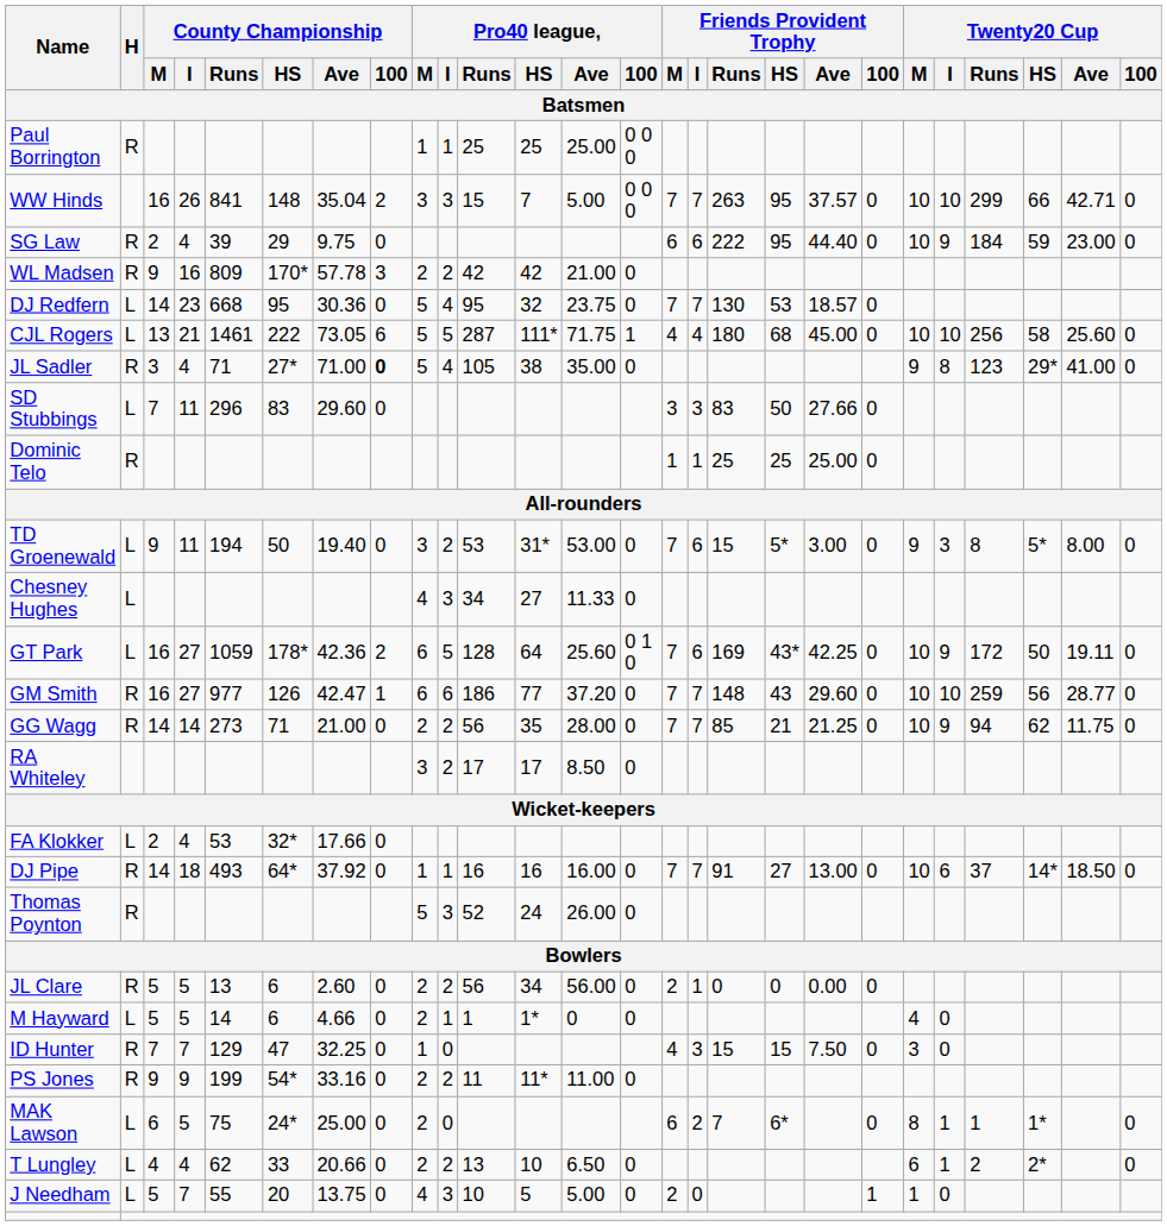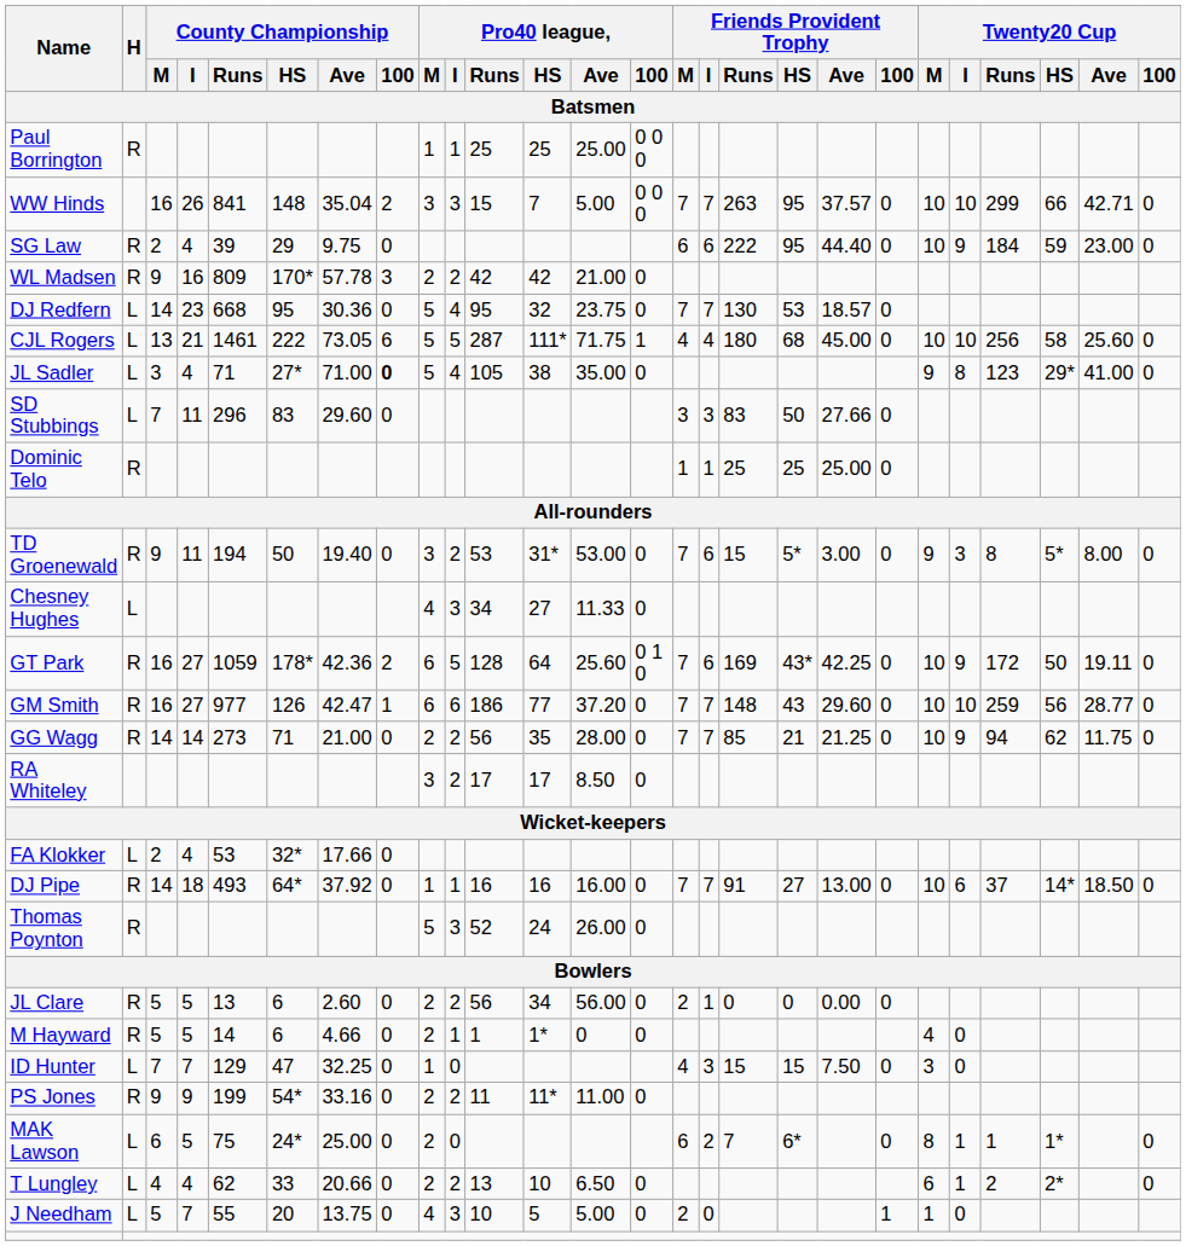 <table class="wikitable " width="100%">
 <tr bgcolor="#efefef">
 <th rowspan=2>Name</th>
 <th rowspan=2>H</th>
 <th colspan=6><a href='#'>County Championship</a></th>
 <th colspan=6><a href='#'>Pro40</a> league,</th>
 <th colspan=6><a href='#'>Friends Provident Trophy</a></th>
 <th colspan=6><a href='#'>Twenty20 Cup</a></th>
 </tr>
 <tr>
 <th>M</th>
 <th>I</th>
 <th>Runs</th>
 <th>HS</th>
 <th>Ave</th>
 <th>100</th>
 <th>M</th>
 <th>I</th>
 <th>Runs</th>
 <th>HS</th>
 <th>Ave</th>
 <th>100</th>
 <th>M</th>
 <th>I</th>
 <th>Runs</th>
 <th>HS</th>
 <th>Ave</th>
 <th>100</th>
 <th>M</th>
 <th>I</th>
 <th>Runs</th>
 <th>HS</th>
 <th>Ave</th>
 <th>100</th>
 </tr>
 <tr>
 <th colspan=26>Batsmen</th>
 </tr>
 <tr>
 <td><a href='#'>Paul Borrington</a></td>
 <td>R</td>
 <td></td>
 <td></td>
 <td></td>
 <td></td>
 <td></td>
 <td></td>
 <td>1</td>
 <td>1</td>
 <td>25</td>
 <td>25</td>
 <td>25.00</td>
 <td>0 0 0</td>
 <td></td>
 <td></td>
 <td></td>
 <td></td>
 <td></td>
 <td></td>
 <td></td>
 <td></td>
 <td></td>
 <td></td>
 <td></td>
 <td></td>
 </tr>
 <tr>
 <td><a href='#'>WW Hinds</a></td>
 <td></td>
 <td>16</td>
 <td>26</td>
 <td>841</td>
 <td>148</td>
 <td>35.04</td>
 <td>2</td>
 <td>3</td>
 <td>3</td>
 <td>15</td>
 <td>7</td>
 <td>5.00</td>
 <td>0 0 0</td>
 <td>7</td>
 <td>7</td>
 <td>263</td>
 <td>95</td>
 <td>37.57</td>
 <td>0</td>
 <td>10</td>
 <td>10</td>
 <td>299</td>
 <td>66</td>
 <td>42.71</td>
 <td>0</td>
 </tr>
 <tr>
 <td><a href='#'>SG Law</a></td>
 <td>R</td>
 <td>2</td>
 <td>4</td>
 <td>39</td>
 <td>29</td>
 <td>9.75</td>
 <td>0</td>
 <td></td>
 <td></td>
 <td></td>
 <td></td>
 <td></td>
 <td></td>
 <td>6</td>
 <td>6</td>
 <td>222</td>
 <td>95</td>
 <td>44.40</td>
 <td>0</td>
 <td>10</td>
 <td>9</td>
 <td>184</td>
 <td>59</td>
 <td>23.00</td>
 <td>0</td>
 </tr>
 <tr>
 <td><a href='#'>WL Madsen</a></td>
 <td>R</td>
 <td>9</td>
 <td>16</td>
 <td>809</td>
 <td>170*</td>
 <td>57.78</td>
 <td>3</td>
 <td>2</td>
 <td>2</td>
 <td>42</td>
 <td>42</td>
 <td>21.00</td>
 <td>0</td>
 <td></td>
 <td></td>
 <td></td>
 <td></td>
 <td></td>
 <td></td>
 <td></td>
 <td></td>
 <td></td>
 <td></td>
 <td></td>
 <td></td>
 </tr>
 <tr>
 <td><a href='#'>DJ Redfern</a></td>
 <td>L</td>
 <td>14</td>
 <td>23</td>
 <td>668</td>
 <td>95</td>
 <td>30.36</td>
 <td>0</td>
 <td>5</td>
 <td>4</td>
 <td>95</td>
 <td>32</td>
 <td>23.75</td>
 <td>0</td>
 <td>7</td>
 <td>7</td>
 <td>130</td>
 <td>53</td>
 <td>18.57</td>
 <td>0</td>
 <td></td>
 <td></td>
 <td></td>
 <td></td>
 <td></td>
 <td></td>
 </tr>
 <tr>
 <td><a href='#'>CJL Rogers</a></td>
 <td>L</td>
 <td>13</td>
 <td>21</td>
 <td>1461</td>
 <td>222</td>
 <td>73.05</td>
 <td>6</td>
 <td>5</td>
 <td>5</td>
 <td>287</td>
 <td>111*</td>
 <td>71.75</td>
 <td>1</td>
 <td>4</td>
 <td>4</td>
 <td>180</td>
 <td>68</td>
 <td>45.00</td>
 <td>0</td>
 <td>10</td>
 <td>10</td>
 <td>256</td>
 <td>58</td>
 <td>25.60</td>
 <td>0</td>
 </tr>
 <tr>
 <td><a href='#'>JL Sadler</a></td>
-<td>R</td>
+<td>L</td>
 <td>3</td>
 <td>4</td>
 <td>71</td>
 <td>27*</td>
 <td>71.00</td>
 <td><strong>0</strong></td>
 <td>5</td>
 <td>4</td>
 <td>105</td>
 <td>38</td>
 <td>35.00</td>
 <td>0</td>
 <td></td>
 <td></td>
 <td></td>
 <td></td>
 <td></td>
 <td></td>
 <td>9</td>
 <td>8</td>
 <td>123</td>
 <td>29*</td>
 <td>41.00</td>
 <td>0</td>
 </tr>
 <tr>
 <td><a href='#'>SD Stubbings</a></td>
 <td>L</td>
 <td>7</td>
 <td>11</td>
 <td>296</td>
 <td>83</td>
 <td>29.60</td>
 <td>0</td>
 <td></td>
 <td></td>
 <td></td>
 <td></td>
 <td></td>
 <td></td>
 <td>3</td>
 <td>3</td>
 <td>83</td>
 <td>50</td>
 <td>27.66</td>
 <td>0</td>
 <td></td>
 <td></td>
 <td></td>
 <td></td>
 <td></td>
 <td></td>
 </tr>
 <tr>
 <td><a href='#'>Dominic Telo</a></td>
 <td>R</td>
 <td></td>
 <td></td>
 <td></td>
 <td></td>
 <td></td>
 <td></td>
 <td></td>
 <td></td>
 <td></td>
 <td></td>
 <td></td>
 <td></td>
 <td>1</td>
 <td>1</td>
 <td>25</td>
 <td>25</td>
 <td>25.00</td>
 <td>0</td>
 <td></td>
 <td></td>
 <td></td>
 <td></td>
 <td></td>
 <td></td>
 </tr>
 <tr>
 <th colspan=26>All-rounders</th>
 </tr>
 <tr>
 <td><a href='#'>TD Groenewald</a></td>
-<td>L</td>
+<td>R</td>
 <td>9</td>
 <td>11</td>
 <td>194</td>
 <td>50</td>
 <td>19.40</td>
 <td>0</td>
 <td>3</td>
 <td>2</td>
 <td>53</td>
 <td>31*</td>
 <td>53.00</td>
 <td>0</td>
 <td>7</td>
 <td>6</td>
 <td>15</td>
 <td>5*</td>
 <td>3.00</td>
 <td>0</td>
 <td>9</td>
 <td>3</td>
 <td>8</td>
 <td>5*</td>
 <td>8.00</td>
 <td>0</td>
 </tr>
 <tr>
 <td><a href='#'>Chesney Hughes</a></td>
 <td>L</td>
 <td></td>
 <td></td>
 <td></td>
 <td></td>
 <td></td>
 <td></td>
 <td>4</td>
 <td>3</td>
 <td>34</td>
 <td>27</td>
 <td>11.33</td>
 <td>0</td>
 <td></td>
 <td></td>
 <td></td>
 <td></td>
 <td></td>
 <td></td>
 <td></td>
 <td></td>
 <td></td>
 <td></td>
 <td></td>
 <td></td>
 </tr>
 <tr>
 <td><a href='#'>GT Park</a></td>
-<td>L</td>
+<td>R</td>
 <td>16</td>
 <td>27</td>
 <td>1059</td>
 <td>178*</td>
 <td>42.36</td>
 <td>2</td>
 <td>6</td>
 <td>5</td>
 <td>128</td>
 <td>64</td>
 <td>25.60</td>
 <td>0 1 0</td>
 <td>7</td>
 <td>6</td>
 <td>169</td>
 <td>43*</td>
 <td>42.25</td>
 <td>0</td>
 <td>10</td>
 <td>9</td>
 <td>172</td>
 <td>50</td>
 <td>19.11</td>
 <td>0</td>
 </tr>
 <tr>
 <td><a href='#'>GM Smith</a></td>
 <td>R</td>
 <td>16</td>
 <td>27</td>
 <td>977</td>
 <td>126</td>
 <td>42.47</td>
 <td>1</td>
 <td>6</td>
 <td>6</td>
 <td>186</td>
 <td>77</td>
 <td>37.20</td>
 <td>0</td>
 <td>7</td>
 <td>7</td>
 <td>148</td>
 <td>43</td>
 <td>29.60</td>
 <td>0</td>
 <td>10</td>
 <td>10</td>
 <td>259</td>
 <td>56</td>
 <td>28.77</td>
 <td>0</td>
 </tr>
 <tr>
 <td><a href='#'>GG Wagg</a></td>
 <td>R</td>
 <td>14</td>
 <td>14</td>
 <td>273</td>
 <td>71</td>
 <td>21.00</td>
 <td>0</td>
 <td>2</td>
 <td>2</td>
 <td>56</td>
 <td>35</td>
 <td>28.00</td>
 <td>0</td>
 <td>7</td>
 <td>7</td>
 <td>85</td>
 <td>21</td>
 <td>21.25</td>
 <td>0</td>
 <td>10</td>
 <td>9</td>
 <td>94</td>
 <td>62</td>
 <td>11.75</td>
 <td>0</td>
 </tr>
 <tr>
 <td><a href='#'>RA Whiteley</a></td>
 <td></td>
 <td></td>
 <td></td>
 <td></td>
 <td></td>
 <td></td>
 <td></td>
 <td>3</td>
 <td>2</td>
 <td>17</td>
 <td>17</td>
 <td>8.50</td>
 <td>0</td>
 <td></td>
 <td></td>
 <td></td>
 <td></td>
 <td></td>
 <td></td>
 <td></td>
 <td></td>
 <td></td>
 <td></td>
 <td></td>
 <td></td>
 </tr>
 <tr>
 <th colspan=26>Wicket-keepers</th>
 </tr>
 <tr>
 <td><a href='#'>FA Klokker</a></td>
 <td>L</td>
 <td>2</td>
 <td>4</td>
 <td>53</td>
 <td>32*</td>
 <td>17.66</td>
 <td>0</td>
 <td></td>
 <td></td>
 <td></td>
 <td></td>
 <td></td>
 <td></td>
 <td></td>
 <td></td>
 <td></td>
 <td></td>
 <td></td>
 <td></td>
 <td></td>
 <td></td>
 <td></td>
 <td></td>
 <td></td>
 <td></td>
 </tr>
 <tr>
 <td><a href='#'>DJ Pipe</a></td>
 <td>R</td>
 <td>14</td>
 <td>18</td>
 <td>493</td>
 <td>64*</td>
 <td>37.92</td>
 <td>0</td>
 <td>1</td>
 <td>1</td>
 <td>16</td>
 <td>16</td>
 <td>16.00</td>
 <td>0</td>
 <td>7</td>
 <td>7</td>
 <td>91</td>
 <td>27</td>
 <td>13.00</td>
 <td>0</td>
 <td>10</td>
 <td>6</td>
 <td>37</td>
 <td>14*</td>
 <td>18.50</td>
 <td>0</td>
 </tr>
 <tr>
 <td><a href='#'>Thomas Poynton</a></td>
 <td>R</td>
 <td></td>
 <td></td>
 <td></td>
 <td></td>
 <td></td>
 <td></td>
 <td>5</td>
 <td>3</td>
 <td>52</td>
 <td>24</td>
 <td>26.00</td>
 <td>0</td>
 <td></td>
 <td></td>
 <td></td>
 <td></td>
 <td></td>
 <td></td>
 <td></td>
 <td></td>
 <td></td>
 <td></td>
 <td></td>
 <td></td>
 </tr>
 <tr>
 <th colspan=26>Bowlers</th>
 </tr>
 <tr>
 <td><a href='#'>JL Clare</a></td>
 <td>R</td>
 <td>5</td>
 <td>5</td>
 <td>13</td>
 <td>6</td>
 <td>2.60</td>
 <td>0</td>
 <td>2</td>
 <td>2</td>
 <td>56</td>
 <td>34</td>
 <td>56.00</td>
 <td>0</td>
 <td>2</td>
 <td>1</td>
 <td>0</td>
 <td>0</td>
 <td>0.00</td>
 <td>0</td>
 <td></td>
 <td></td>
 <td></td>
 <td></td>
 <td></td>
 <td></td>
 </tr>
 <tr>
 <td><a href='#'>M Hayward</a></td>
-<td>L</td>
+<td>R</td>
 <td>5</td>
 <td>5</td>
 <td>14</td>
 <td>6</td>
 <td>4.66</td>
 <td>0</td>
 <td>2</td>
 <td>1</td>
 <td>1</td>
 <td>1*</td>
 <td>0</td>
 <td>0</td>
 <td></td>
 <td></td>
 <td></td>
 <td></td>
 <td></td>
 <td></td>
 <td>4</td>
 <td>0</td>
 <td></td>
 <td></td>
 <td></td>
 <td></td>
 </tr>
 <tr>
 <td><a href='#'>ID Hunter</a></td>
-<td>R</td>
+<td>L</td>
 <td>7</td>
 <td>7</td>
 <td>129</td>
 <td>47</td>
 <td>32.25</td>
 <td>0</td>
 <td>1</td>
 <td>0</td>
 <td></td>
 <td></td>
 <td></td>
 <td></td>
 <td>4</td>
 <td>3</td>
 <td>15</td>
 <td>15</td>
 <td>7.50</td>
 <td>0</td>
 <td>3</td>
 <td>0</td>
 <td></td>
 <td></td>
 <td></td>
 <td></td>
 </tr>
 <tr>
 <td><a href='#'>PS Jones</a></td>
 <td>R</td>
 <td>9</td>
 <td>9</td>
 <td>199</td>
 <td>54*</td>
 <td>33.16</td>
 <td>0</td>
 <td>2</td>
 <td>2</td>
 <td>11</td>
 <td>11*</td>
 <td>11.00</td>
 <td>0</td>
 <td></td>
 <td></td>
 <td></td>
 <td></td>
 <td></td>
 <td></td>
 <td></td>
 <td></td>
 <td></td>
 <td></td>
 <td></td>
 <td></td>
 </tr>
 <tr>
 <td><a href='#'>MAK Lawson</a></td>
 <td>L</td>
 <td>6</td>
 <td>5</td>
 <td>75</td>
 <td>24*</td>
 <td>25.00</td>
 <td>0</td>
 <td>2</td>
 <td>0</td>
 <td></td>
 <td></td>
 <td></td>
 <td></td>
 <td>6</td>
 <td>2</td>
 <td>7</td>
 <td>6*</td>
 <td></td>
 <td>0</td>
 <td>8</td>
 <td>1</td>
 <td>1</td>
 <td>1*</td>
 <td></td>
 <td>0</td>
 </tr>
 <tr>
 <td><a href='#'>T Lungley</a></td>
 <td>L</td>
 <td>4</td>
 <td>4</td>
 <td>62</td>
 <td>33</td>
 <td>20.66</td>
 <td>0</td>
 <td>2</td>
 <td>2</td>
 <td>13</td>
 <td>10</td>
 <td>6.50</td>
 <td>0</td>
 <td></td>
 <td></td>
 <td></td>
 <td></td>
 <td></td>
 <td></td>
 <td>6</td>
 <td>1</td>
 <td>2</td>
 <td>2*</td>
 <td></td>
 <td>0</td>
 </tr>
 <tr>
 <td><a href='#'>J Needham</a></td>
 <td>L</td>
 <td>5</td>
 <td>7</td>
 <td>55</td>
 <td>20</td>
 <td>13.75</td>
 <td>0</td>
 <td>4</td>
 <td>3</td>
 <td>10</td>
 <td>5</td>
 <td>5.00</td>
 <td>0</td>
 <td>2</td>
 <td>0</td>
 <td></td>
 <td></td>
 <td></td>
 <td>1</td>
 <td>1</td>
 <td>0</td>
 <td></td>
 <td></td>
 <td></td>
 <td></td>
 </tr>
 <tr>
 <td></td>
 </tr>
 </table>
